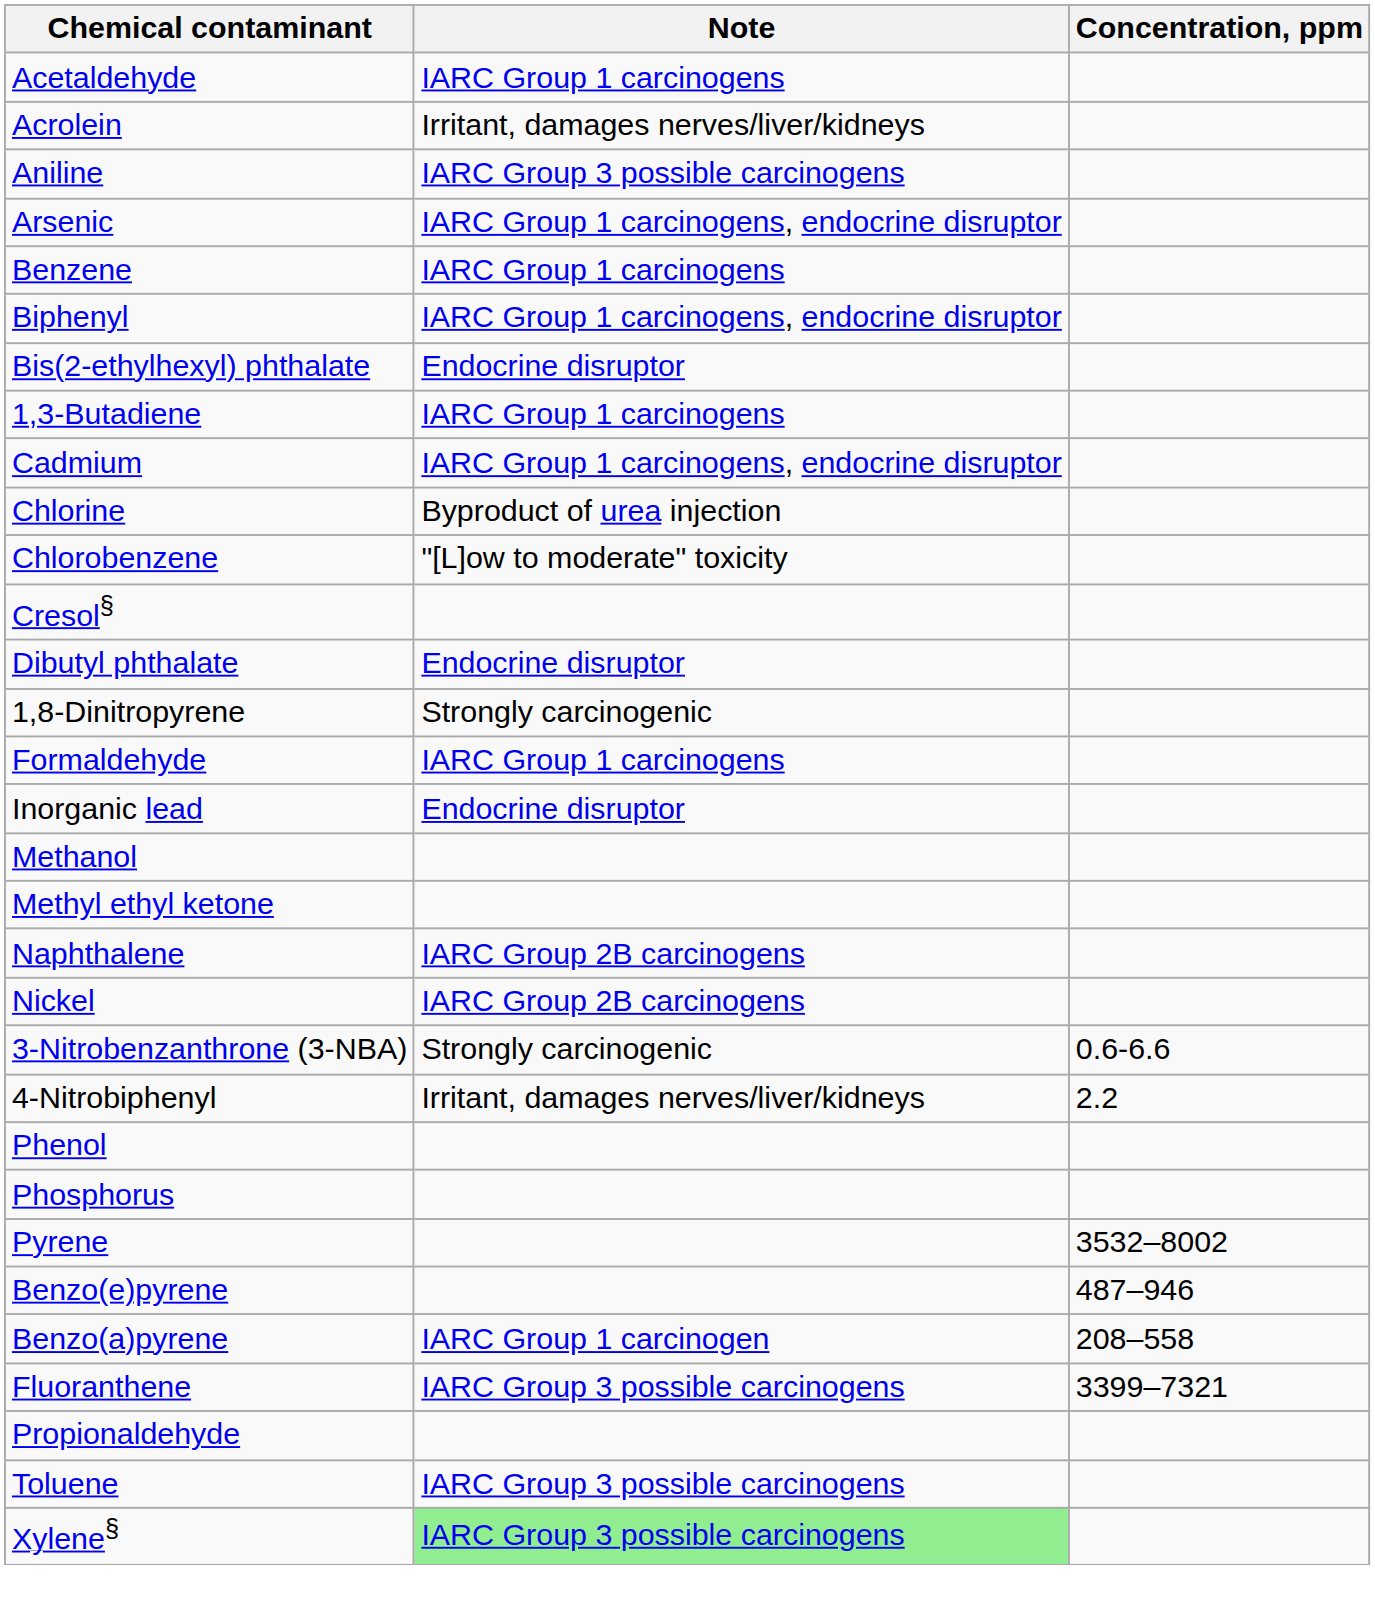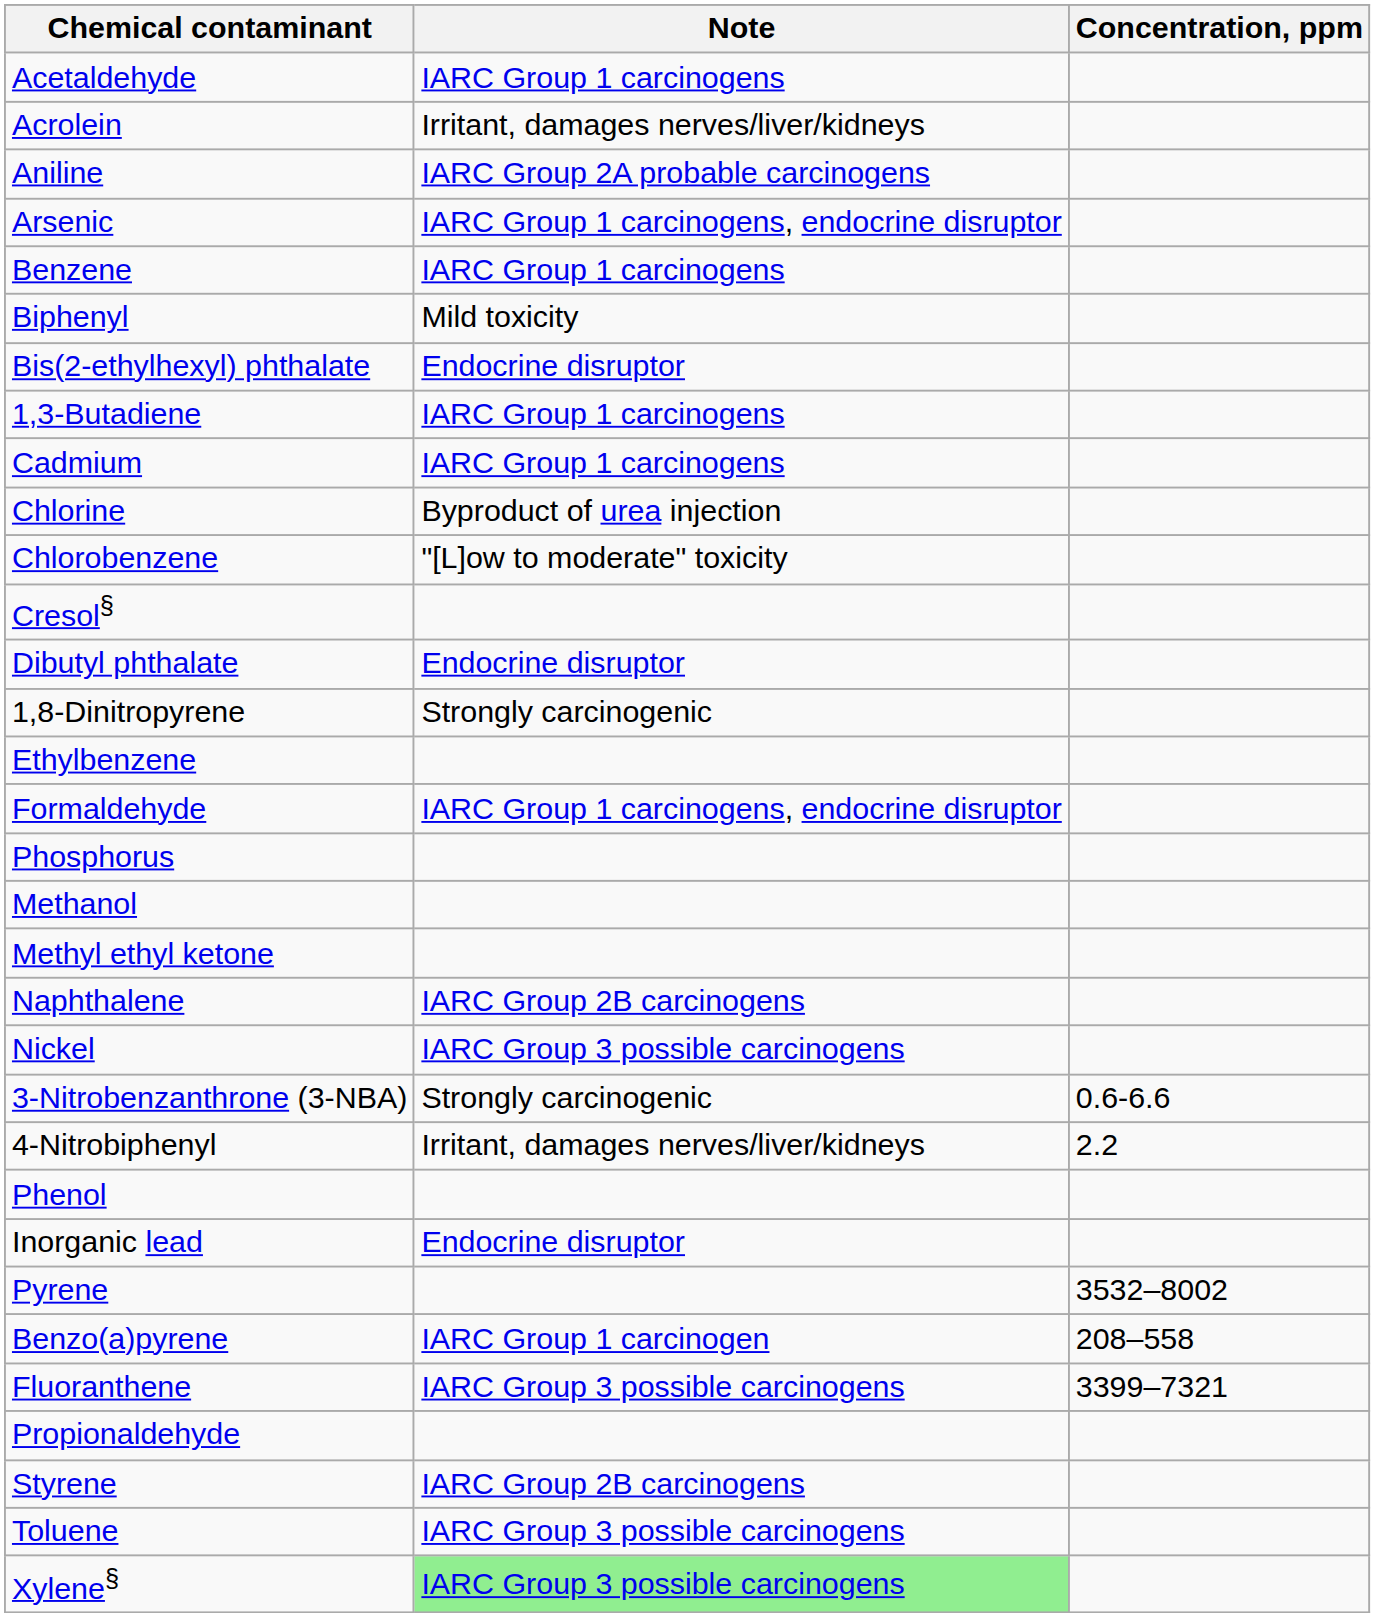 <table class="wikitable">
 <tr>
 <th>Chemical contaminant</th>
 <th>Note</th>
 <th>Concentration, ppm</th>
 </tr>
 <tr>
 <td><a href='#'>Acetaldehyde</a></td>
 <td><a href='#'>IARC Group 1 carcinogens</a></td>
 <td></td>
 </tr>
 <tr>
 <td><a href='#'>Acrolein</a></td>
 <td>Irritant, damages nerves/liver/kidneys</td>
 <td></td>
 </tr>
 <tr>
 <td><a href='#'>Aniline</a></td>
-<td><a href='#'>IARC Group 3 possible carcinogens</a></td>
+<td><a href='#'>IARC Group 2A probable carcinogens</a></td>
 <td></td>
 </tr>
 <tr>
 <td><a href='#'>Arsenic</a></td>
 <td><a href='#'>IARC Group 1 carcinogens</a>, <a href='#'>endocrine disruptor</a></td>
 <td></td>
 </tr>
 <tr>
 <td><a href='#'>Benzene</a></td>
 <td><a href='#'>IARC Group 1 carcinogens</a></td>
 <td></td>
 </tr>
 <tr>
 <td><a href='#'>Biphenyl</a></td>
-<td><a href='#'>IARC Group 1 carcinogens</a>, <a href='#'>endocrine disruptor</a></td>
+<td>Mild toxicity</td>
 <td></td>
 </tr>
 <tr>
 <td><a href='#'>Bis(2-ethylhexyl) phthalate</a></td>
 <td><a href='#'>Endocrine disruptor</a></td>
 <td></td>
 </tr>
 <tr>
 <td><a href='#'>1,3-Butadiene</a></td>
 <td><a href='#'>IARC Group 1 carcinogens</a></td>
 <td></td>
 </tr>
 <tr>
 <td><a href='#'>Cadmium</a></td>
-<td><a href='#'>IARC Group 1 carcinogens</a>, <a href='#'>endocrine disruptor</a></td>
+<td><a href='#'>IARC Group 1 carcinogens</a></td>
 <td></td>
 </tr>
 <tr>
 <td><a href='#'>Chlorine</a></td>
 <td>Byproduct of <a href='#'>urea</a> injection</td>
 <td></td>
 </tr>
 <tr>
 <td><a href='#'>Chlorobenzene</a></td>
 <td>"[L]ow to moderate" toxicity</td>
 <td></td>
 </tr>
 <tr>
 <td><a href='#'>Cresol</a><sup>§</sup></td>
 <td></td>
 <td></td>
 </tr>
 <tr>
 <td><a href='#'>Dibutyl phthalate</a></td>
 <td><a href='#'>Endocrine disruptor</a></td>
 <td></td>
 </tr>
 <tr>
 <td>1,8-Dinitropyrene</td>
 <td>Strongly carcinogenic</td>
 <td></td>
 </tr>
 <tr>
-<td><a href='#'>Formaldehyde</a></td>
-<td><a href='#'>IARC Group 1 carcinogens</a></td>
+<td><a href='#'>Ethylbenzene</a></td>
+<td></td>
 <td></td>
 </tr>
 <tr>
-<td>Inorganic <a href='#'>lead</a></td>
-<td><a href='#'>Endocrine disruptor</a></td>
+<td><a href='#'>Formaldehyde</a></td>
+<td><a href='#'>IARC Group 1 carcinogens</a>, <a href='#'>endocrine disruptor</a></td>
+<td></td>
+</tr>
+<tr>
+<td><a href='#'>Phosphorus</a></td>
+<td></td>
 <td></td>
 </tr>
 <tr>
 <td><a href='#'>Methanol</a></td>
 <td></td>
 <td></td>
 </tr>
 <tr>
 <td><a href='#'>Methyl ethyl ketone</a></td>
 <td></td>
 <td></td>
 </tr>
 <tr>
 <td><a href='#'>Naphthalene</a></td>
 <td><a href='#'>IARC Group 2B carcinogens</a></td>
 <td></td>
 </tr>
 <tr>
 <td><a href='#'>Nickel</a></td>
-<td><a href='#'>IARC Group 2B carcinogens</a></td>
+<td><a href='#'>IARC Group 3 possible carcinogens</a></td>
 <td></td>
 </tr>
 <tr>
 <td><a href='#'>3-Nitrobenzanthrone</a> (3-NBA)</td>
 <td>Strongly carcinogenic</td>
 <td>0.6-6.6</td>
 </tr>
 <tr>
 <td>4-Nitrobiphenyl</td>
 <td>Irritant, damages nerves/liver/kidneys</td>
 <td>2.2</td>
 </tr>
 <tr>
 <td><a href='#'>Phenol</a></td>
 <td></td>
 <td></td>
 </tr>
 <tr>
-<td><a href='#'>Phosphorus</a></td>
-<td></td>
+<td>Inorganic <a href='#'>lead</a></td>
+<td><a href='#'>Endocrine disruptor</a></td>
 <td></td>
 </tr>
 <tr>
 <td><a href='#'>Pyrene</a></td>
 <td></td>
 <td>3532–8002</td>
-</tr>
-<tr>
-<td><a href='#'>Benzo(e)pyrene</a></td>
-<td></td>
-<td>487–946</td>
 </tr>
 <tr>
 <td><a href='#'>Benzo(a)pyrene</a></td>
 <td><a href='#'>IARC Group 1 carcinogen</a></td>
 <td>208–558</td>
 </tr>
 <tr>
 <td><a href='#'>Fluoranthene</a></td>
 <td><a href='#'>IARC Group 3 possible carcinogens</a></td>
 <td>3399–7321</td>
 </tr>
 <tr>
 <td><a href='#'>Propionaldehyde</a></td>
 <td></td>
 <td></td>
 </tr>
 <tr>
+<td><a href='#'>Styrene</a></td>
+<td><a href='#'>IARC Group 2B carcinogens</a></td>
+<td></td>
+</tr>
+<tr>
 <td><a href='#'>Toluene</a></td>
 <td><a href='#'>IARC Group 3 possible carcinogens</a></td>
 <td></td>
 </tr>
 <tr>
 <td><a href='#'>Xylene</a><sup>§</sup></td>
 <td style="background: lightgreen;"><a href='#'>IARC Group 3 possible carcinogens</a></td>
 <td></td>
 </tr>
 </table>
